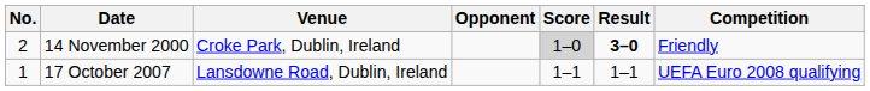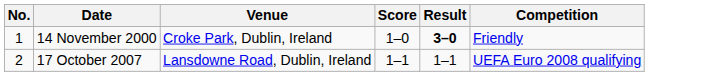 <table class="wikitable sortable">
 <tr>
 <th scope="col">No.</th>
 <th scope="col">Date</th>
 <th scope="col">Venue</th>
-<th scope="col">Opponent</th>
 <th scope="col">Score</th>
 <th scope="col">Result</th>
 <th scope="col">Competition</th>
 </tr>
 <tr>
-<td align="center">2</td>
+<td align="center">1</td>
 <td>14 November 2000</td>
 <td><a href='#'>Croke Park</a>, Dublin, Ireland</td>
-<td></td>
-<td align="center" style="background: lightgrey;">1–0</td>
+<td align="center">1–0</td>
 <td align="center"><strong>3–0</strong></td>
 <td><a href='#'>Friendly</a></td>
 </tr>
 <tr>
-<td align="center">1</td>
+<td align="center">2</td>
 <td>17 October 2007</td>
 <td><a href='#'>Lansdowne Road</a>, Dublin, Ireland</td>
-<td></td>
 <td align="center">1–1</td>
 <td align="center">1–1</td>
 <td><a href='#'>UEFA Euro 2008 qualifying</a></td>
 </tr>
 </table>
